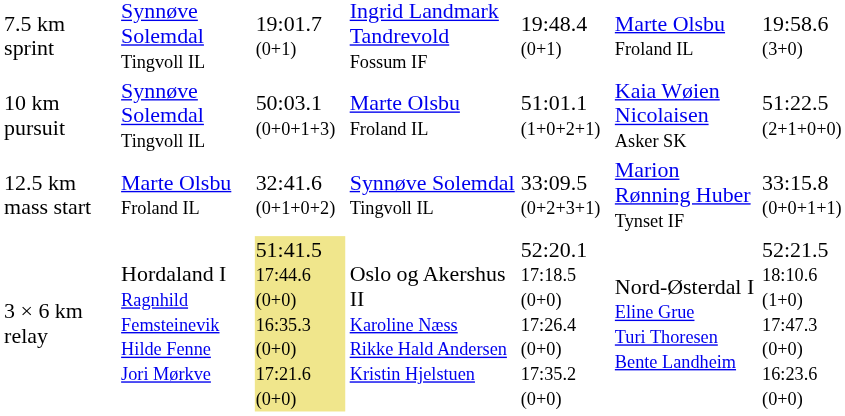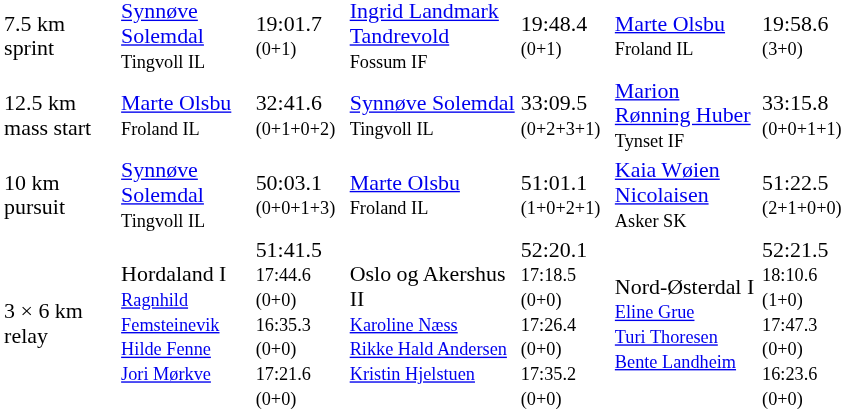 <table>
 <tr>
 <td>7.5 km sprint<br><em></em></td>
 <td><a href='#'>Synnøve Solemdal</a><br><small>Tingvoll IL</small></td>
 <td>19:01.7<br><small>(0+1)</small></td>
 <td><a href='#'>Ingrid Landmark Tandrevold</a><br><small>Fossum IF</small></td>
 <td>19:48.4<br><small>(0+1)</small></td>
 <td><a href='#'>Marte Olsbu</a><br><small>Froland IL</small></td>
 <td>19:58.6<br><small>(3+0)</small></td>
 </tr>
 <tr>
+<td>12.5 km mass start<br><em></em></td>
+<td><a href='#'>Marte Olsbu</a><br><small>Froland IL</small></td>
+<td>32:41.6<br><small>(0+1+0+2)</small></td>
+<td><a href='#'>Synnøve Solemdal</a><br><small>Tingvoll IL</small></td>
+<td>33:09.5<br><small>(0+2+3+1)</small></td>
+<td><a href='#'>Marion Rønning Huber</a><br><small>Tynset IF</small></td>
+<td>33:15.8<br><small>(0+0+1+1)</small></td>
+</tr>
+<tr>
 <td>10 km pursuit<br><em></em></td>
 <td><a href='#'>Synnøve Solemdal</a><br><small>Tingvoll IL</small></td>
 <td>50:03.1<br><small>(0+0+1+3)</small></td>
 <td><a href='#'>Marte Olsbu</a><br><small>Froland IL</small></td>
 <td>51:01.1<br><small>(1+0+2+1)</small></td>
 <td><a href='#'>Kaia Wøien Nicolaisen</a><br><small>Asker SK</small></td>
 <td>51:22.5<br><small>(2+1+0+0)</small></td>
 </tr>
 <tr>
-<td>12.5 km mass start<br><em></em></td>
-<td><a href='#'>Marte Olsbu</a><br><small>Froland IL</small></td>
-<td>32:41.6<br><small>(0+1+0+2)</small></td>
-<td><a href='#'>Synnøve Solemdal</a><br><small>Tingvoll IL</small></td>
-<td>33:09.5<br><small>(0+2+3+1)</small></td>
-<td><a href='#'>Marion Rønning Huber</a><br><small>Tynset IF</small></td>
-<td>33:15.8<br><small>(0+0+1+1)</small></td>
-</tr>
-<tr>
 <td>3 × 6 km relay<br><em></em></td>
 <td>Hordaland I<br><small><a href='#'>Ragnhild Femsteinevik</a><br><a href='#'>Hilde Fenne</a><br><a href='#'>Jori Mørkve</a></small></td>
-<td style="background: khaki;">51:41.5<br><small>17:44.6 (0+0)<br>16:35.3 (0+0)<br>17:21.6 (0+0)</small></td>
+<td>51:41.5<br><small>17:44.6 (0+0)<br>16:35.3 (0+0)<br>17:21.6 (0+0)</small></td>
 <td>Oslo og Akershus II<br><small><a href='#'>Karoline Næss</a><br><a href='#'>Rikke Hald Andersen</a><br><a href='#'>Kristin Hjelstuen</a></small></td>
 <td>52:20.1<br><small>17:18.5 (0+0)<br>17:26.4 (0+0)<br>17:35.2 (0+0)</small></td>
 <td>Nord-Østerdal I<br><small><a href='#'>Eline Grue</a><br><a href='#'>Turi Thoresen</a><br><a href='#'>Bente Landheim</a></small></td>
 <td>52:21.5<br><small>18:10.6 (1+0)<br>17:47.3 (0+0)<br>16:23.6 (0+0)</small></td>
 </tr>
 </table>
